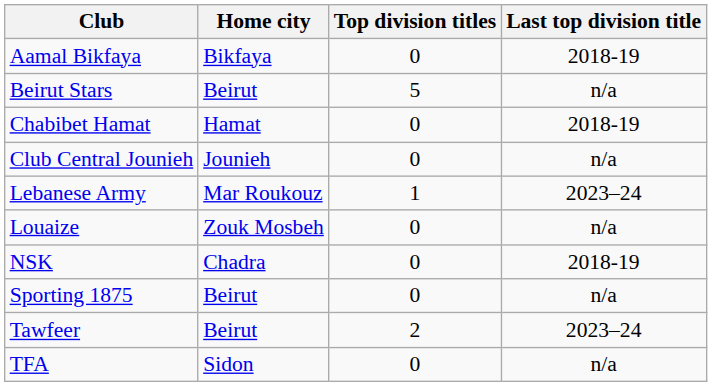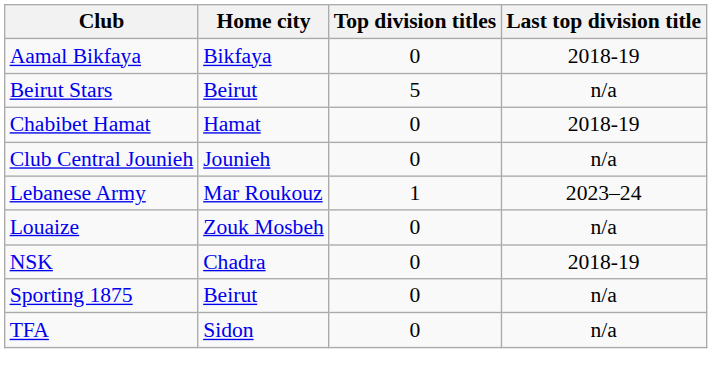 <table class="wikitable sortable">
 <tr>
 <th>Club</th>
 <th>Home city</th>
 <th>Top division titles</th>
 <th>Last top division title</th>
 </tr>
 <tr>
 <td><a href='#'>Aamal Bikfaya</a></td>
 <td><a href='#'>Bikfaya</a></td>
 <td style="text-align:center;">0</td>
 <td style="text-align:center;">2018-19</td>
 </tr>
 <tr>
 <td><a href='#'>Beirut Stars</a></td>
 <td><a href='#'>Beirut</a></td>
 <td style="text-align:center;">5</td>
 <td style="text-align:center;">n/a</td>
 </tr>
 <tr>
 <td><a href='#'>Chabibet Hamat</a></td>
 <td><a href='#'>Hamat</a></td>
 <td style="text-align:center;">0</td>
 <td style="text-align:center;">2018-19</td>
 </tr>
 <tr>
 <td><a href='#'>Club Central Jounieh</a></td>
 <td><a href='#'>Jounieh</a></td>
 <td style="text-align:center;">0</td>
 <td style="text-align:center;">n/a</td>
 </tr>
 <tr>
 <td><a href='#'>Lebanese Army</a></td>
 <td><a href='#'>Mar Roukouz</a></td>
 <td style="text-align:center;">1</td>
 <td style="text-align:center;">2023–24</td>
 </tr>
 <tr>
 <td><a href='#'>Louaize</a></td>
 <td><a href='#'>Zouk Mosbeh</a></td>
 <td style="text-align:center;">0</td>
 <td style="text-align:center;">n/a</td>
 </tr>
 <tr>
 <td><a href='#'>NSK</a></td>
 <td><a href='#'>Chadra</a></td>
 <td style="text-align:center;">0</td>
 <td style="text-align:center;">2018-19</td>
 </tr>
 <tr>
 <td><a href='#'>Sporting 1875</a></td>
 <td><a href='#'>Beirut</a></td>
 <td style="text-align:center;">0</td>
 <td style="text-align:center;">n/a</td>
 </tr>
 <tr>
-<td><a href='#'>Tawfeer</a></td>
-<td><a href='#'>Beirut</a></td>
-<td style="text-align:center;">2</td>
-<td style="text-align:center;">2023–24</td>
-</tr>
-<tr>
 <td><a href='#'>TFA</a></td>
 <td><a href='#'>Sidon</a></td>
 <td style="text-align:center;">0</td>
 <td style="text-align:center;">n/a</td>
 </tr>
 </table>
